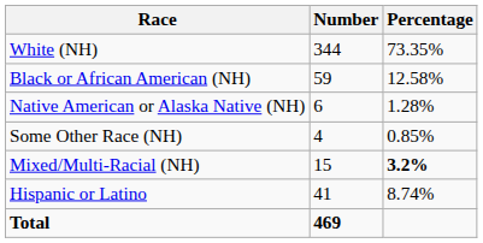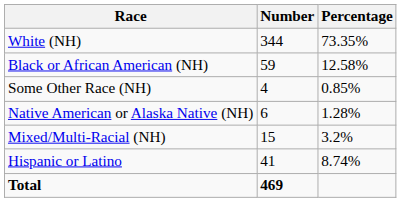 <table class="wikitable">
 <tr>
 <th>Race</th>
 <th>Number</th>
 <th>Percentage</th>
 </tr>
 <tr>
 <td><a href='#'>White</a> (NH)</td>
 <td>344</td>
 <td>73.35%</td>
 </tr>
 <tr>
 <td><a href='#'>Black or African American</a> (NH)</td>
 <td>59</td>
 <td>12.58%</td>
 </tr>
 <tr>
+<td>Some Other Race (NH)</td>
+<td>4</td>
+<td>0.85%</td>
+</tr>
+<tr>
 <td><a href='#'>Native American</a> or <a href='#'>Alaska Native</a> (NH)</td>
 <td>6</td>
 <td>1.28%</td>
 </tr>
 <tr>
-<td>Some Other Race (NH)</td>
-<td>4</td>
-<td>0.85%</td>
-</tr>
-<tr>
 <td><a href='#'>Mixed/Multi-Racial</a> (NH)</td>
 <td>15</td>
-<td><strong>3.2%</strong></td>
+<td>3.2%</td>
 </tr>
 <tr>
 <td><a href='#'>Hispanic or Latino</a></td>
 <td>41</td>
 <td>8.74%</td>
 </tr>
 <tr>
 <td><strong>Total</strong></td>
 <td><strong>469</strong></td>
 <td></td>
 </tr>
 </table>
